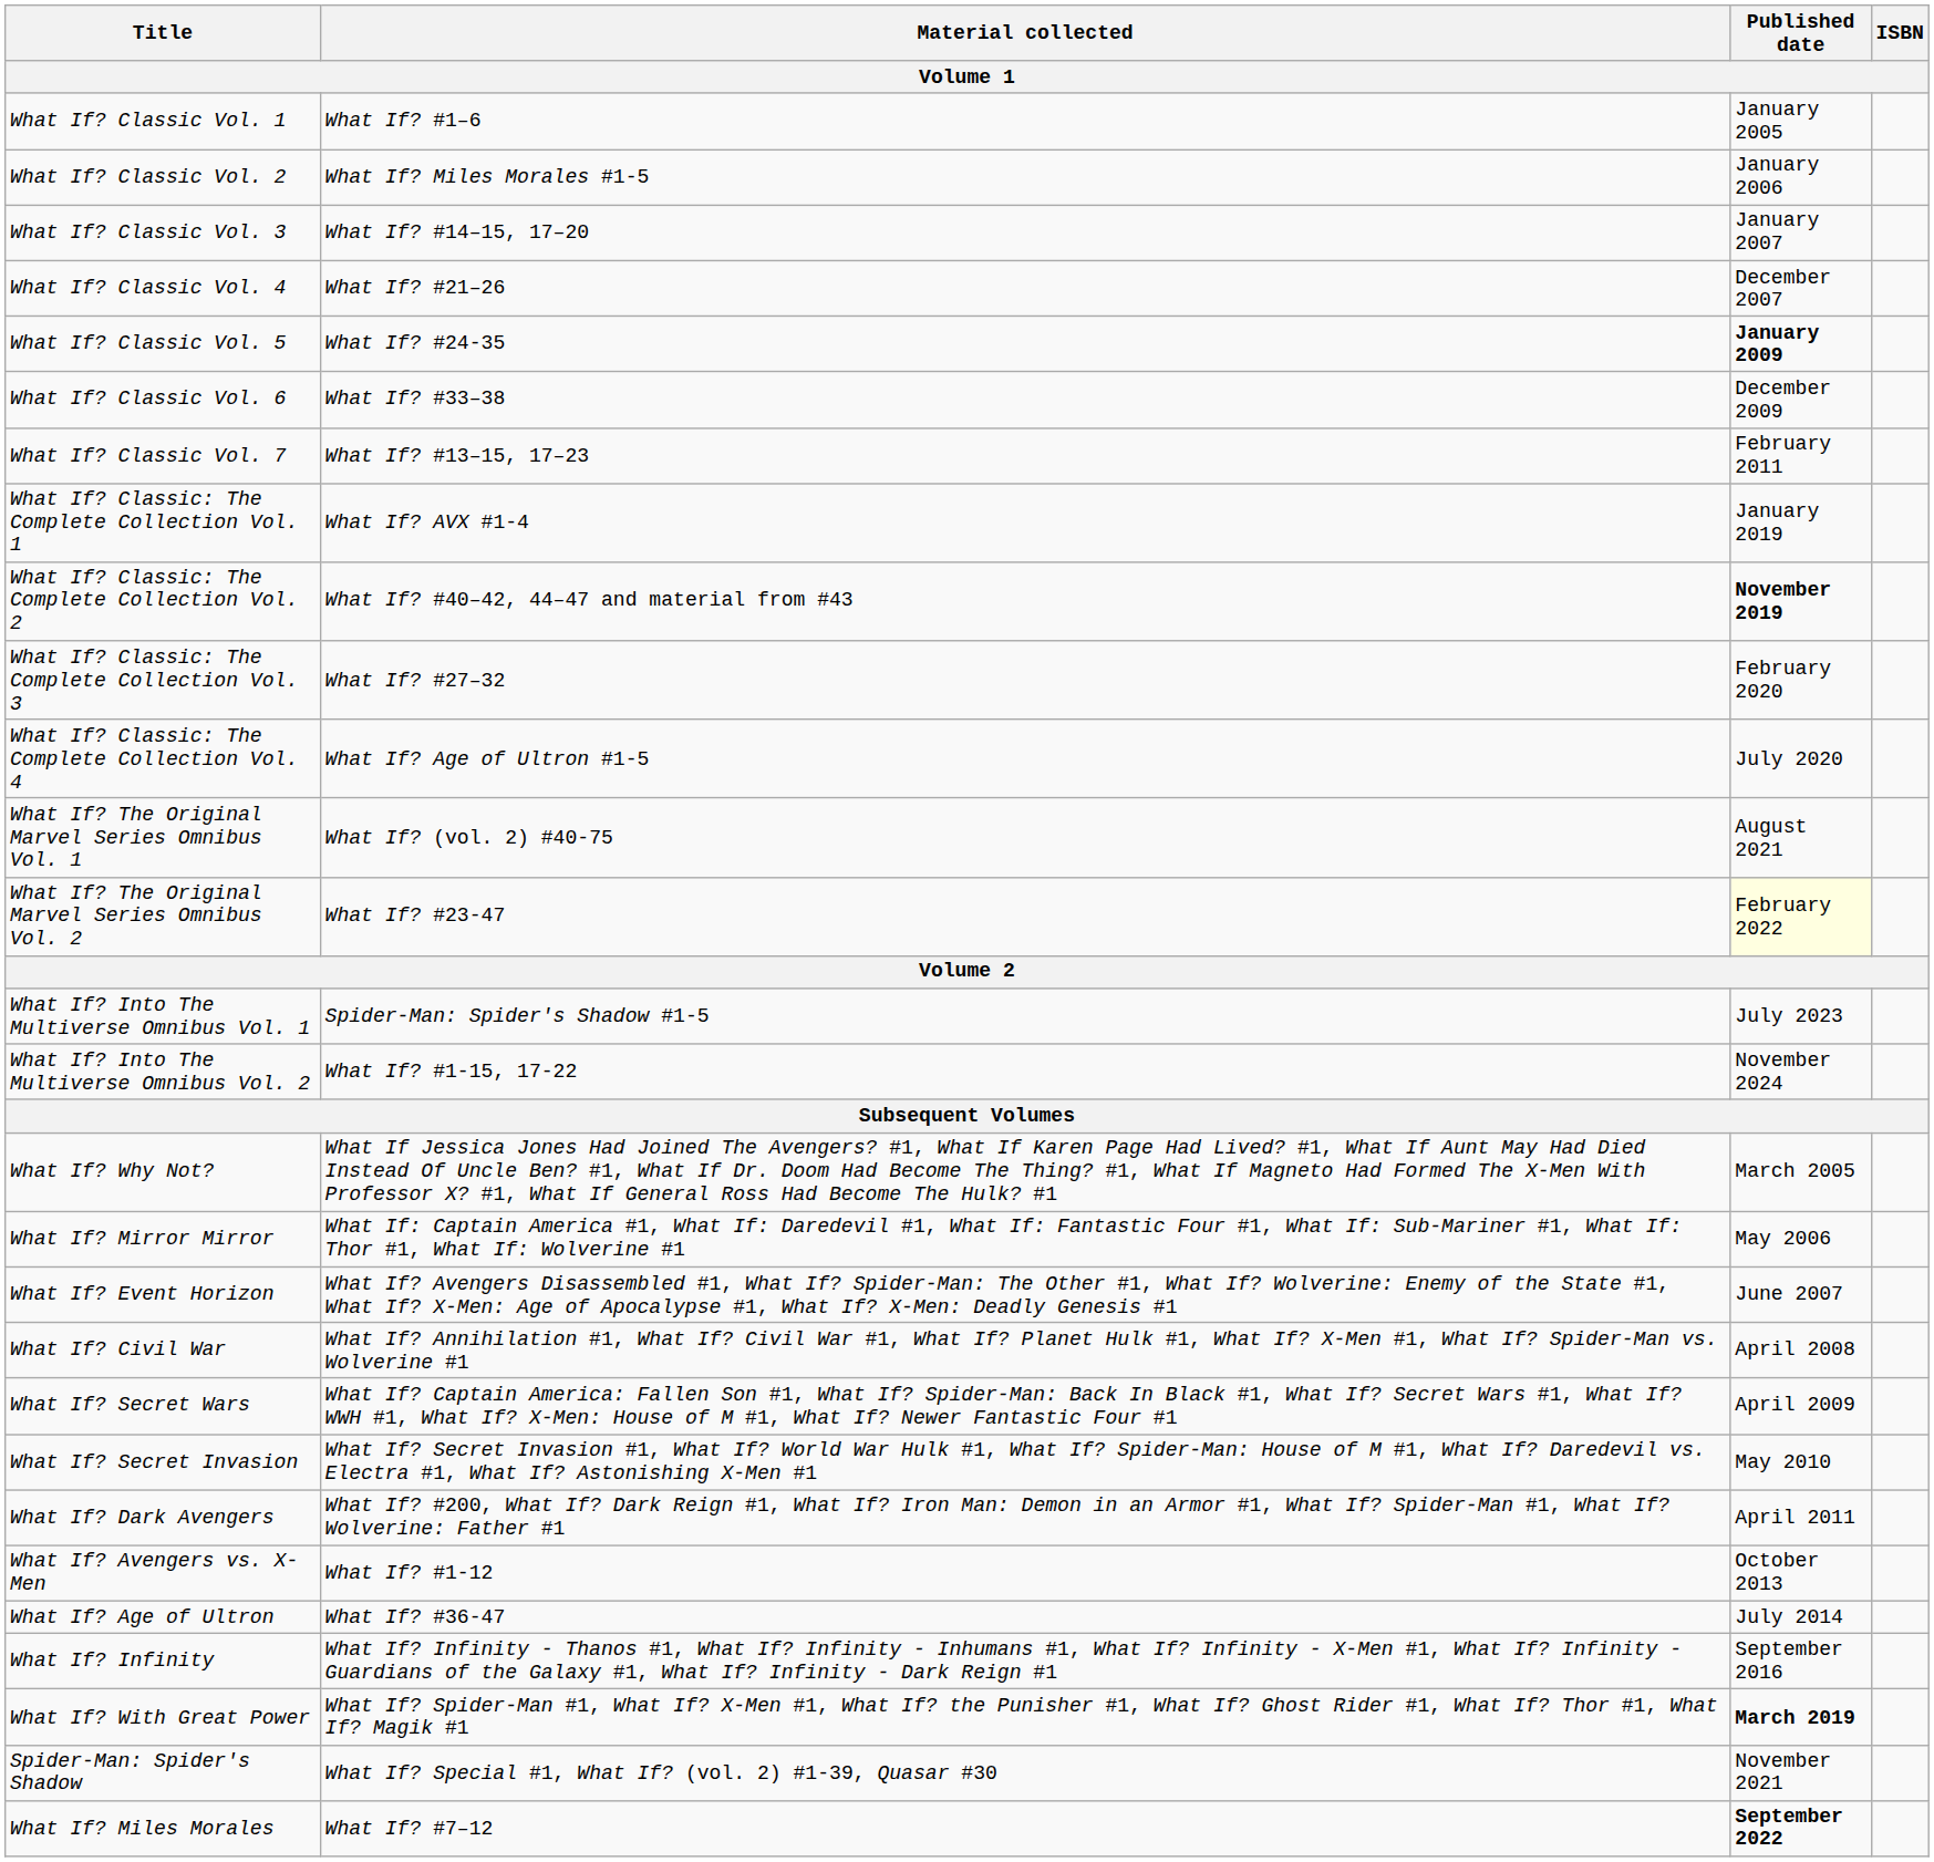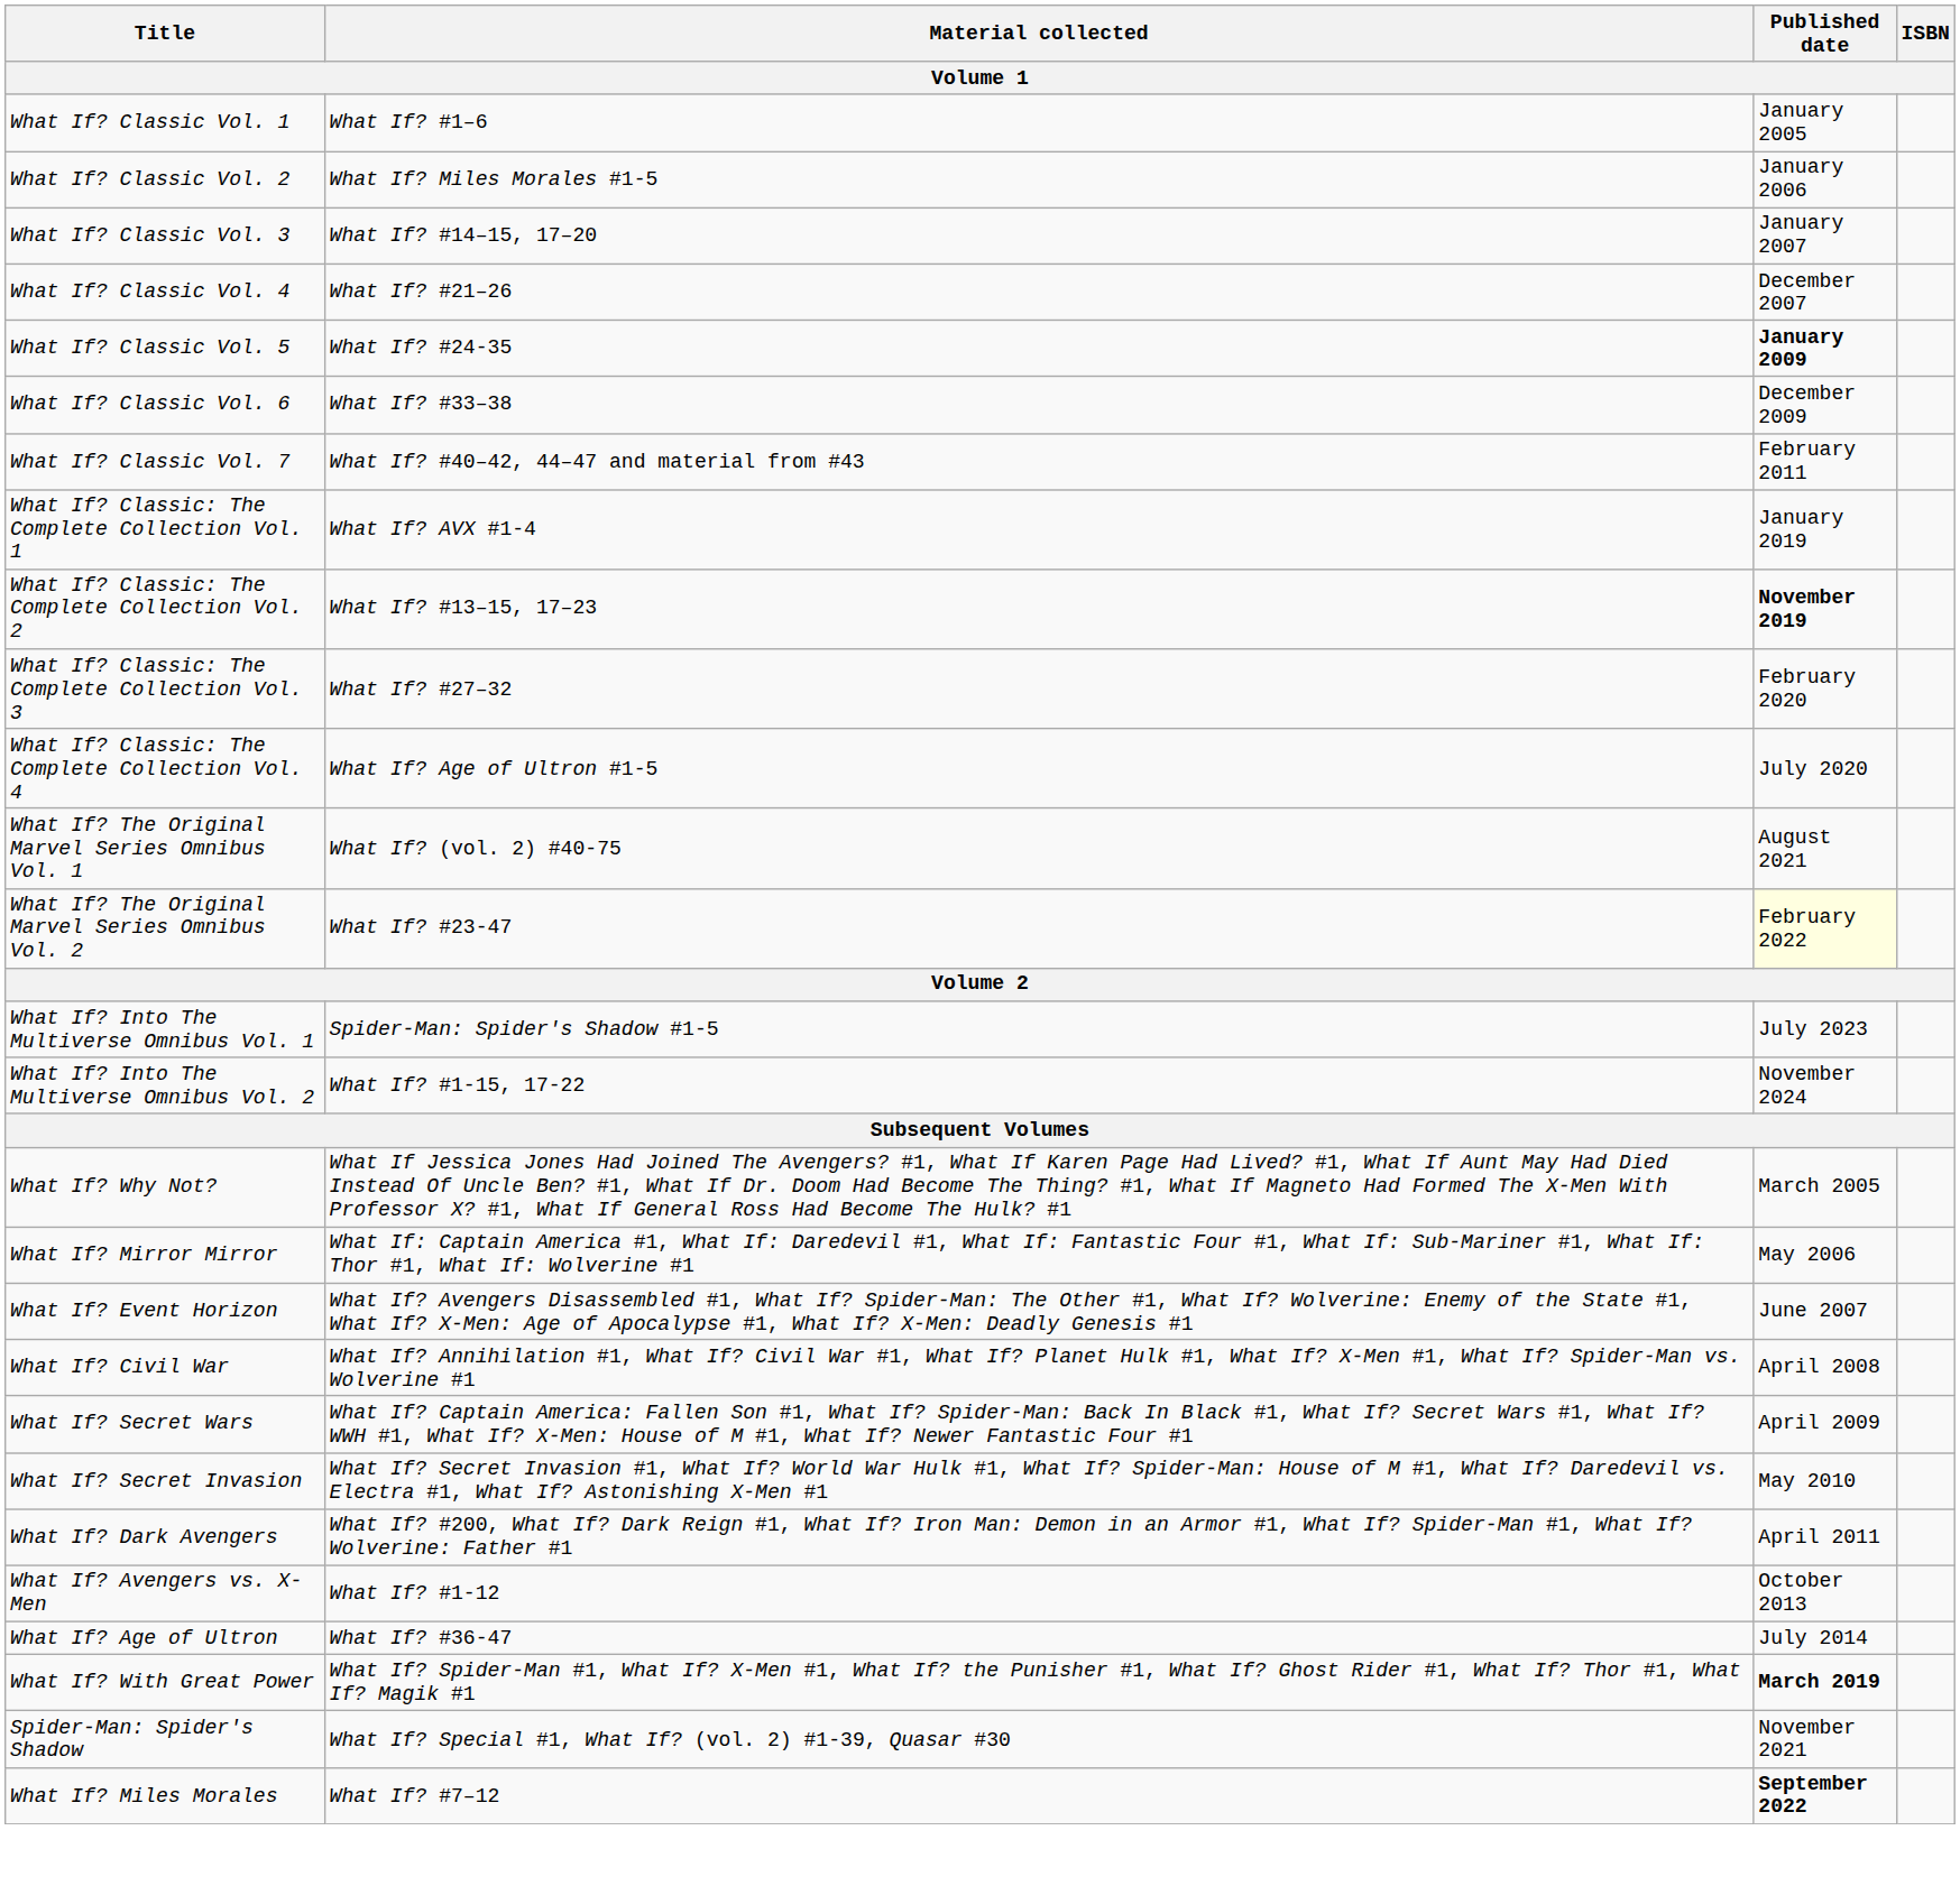 <table class="wikitable">
 <tr>
 <th>Title</th>
 <th>Material collected</th>
 <th>Published date</th>
 <th>ISBN</th>
 </tr>
 <tr>
 <th colspan="4">Volume 1</th>
 </tr>
 <tr>
 <td><em>What If? Classic Vol. 1</em></td>
 <td><em>What If?</em> #1–6</td>
 <td>January 2005</td>
 <td></td>
 </tr>
 <tr>
 <td><em>What If? Classic Vol. 2</em></td>
 <td><em>What If? Miles Morales</em> #1-5</td>
 <td>January 2006</td>
 <td></td>
 </tr>
 <tr>
 <td><em>What If? Classic Vol. 3</em></td>
 <td><em>What If?</em> #14–15, 17–20</td>
 <td>January 2007</td>
 <td></td>
 </tr>
 <tr>
 <td><em>What If? Classic Vol. 4</em></td>
 <td><em>What If?</em> #21–26</td>
 <td>December 2007</td>
 <td></td>
 </tr>
 <tr>
 <td><em>What If? Classic Vol. 5</em></td>
 <td><em>What If?</em> #24-35</td>
 <td><strong>January 2009</strong></td>
 <td></td>
 </tr>
 <tr>
 <td><em>What If? Classic Vol. 6</em></td>
 <td><em>What If?</em> #33–38</td>
 <td>December 2009</td>
 <td></td>
 </tr>
 <tr>
 <td><em>What If? Classic Vol. 7</em></td>
-<td><em>What If?</em> #13–15, 17–23</td>
+<td><em>What If?</em> #40–42, 44–47 and material from #43</td>
 <td>February 2011</td>
 <td></td>
 </tr>
 <tr>
 <td><em>What If? Classic: The Complete Collection Vol. 1</em></td>
 <td><em>What If? AVX</em> #1-4</td>
 <td>January 2019</td>
 <td></td>
 </tr>
 <tr>
 <td><em>What If? Classic: The Complete Collection Vol. 2</em></td>
-<td><em>What If?</em> #40–42, 44–47 and material from #43</td>
+<td><em>What If?</em> #13–15, 17–23</td>
 <td><strong>November 2019</strong></td>
 <td></td>
 </tr>
 <tr>
 <td><em>What If? Classic: The Complete Collection Vol. 3</em></td>
 <td><em>What If?</em> #27–32</td>
 <td>February 2020</td>
 <td></td>
 </tr>
 <tr>
 <td><em>What If? Classic: The Complete Collection Vol. 4</em></td>
 <td><em>What If? Age of Ultron</em> #1-5</td>
 <td>July 2020</td>
 <td></td>
 </tr>
 <tr>
 <td><em>What If? The Original Marvel Series Omnibus Vol. 1</em></td>
 <td><em>What If?</em> (vol. 2) #40-75</td>
 <td>August 2021</td>
 <td></td>
 </tr>
 <tr>
 <td><em>What If? The Original Marvel Series Omnibus Vol. 2</em></td>
 <td><em>What If?</em> #23-47</td>
 <td style="background: lightyellow;">February 2022</td>
 <td></td>
 </tr>
 <tr>
 <th colspan="4">Volume 2</th>
 </tr>
 <tr>
 <td><em>What If? Into The Multiverse Omnibus Vol. 1</em></td>
 <td><em>Spider-Man: Spider's Shadow</em> #1-5</td>
 <td>July 2023</td>
 <td></td>
 </tr>
 <tr>
 <td><em>What If? Into The Multiverse Omnibus Vol. 2</em></td>
 <td><em>What If?</em> #1-15, 17-22</td>
 <td>November 2024</td>
 <td></td>
 </tr>
 <tr>
 <th colspan="4">Subsequent Volumes</th>
 </tr>
 <tr>
 <td><em>What If? Why Not?</em></td>
 <td><em>What If Jessica Jones Had Joined The Avengers?</em> #1, <em>What If Karen Page Had Lived?</em> #1, <em>What If Aunt May Had Died Instead Of Uncle Ben?</em> #1, <em>What If Dr. Doom Had Become The Thing?</em> #1, <em>What If Magneto Had Formed The X-Men With Professor X?</em> #1,  <em>What If General Ross Had Become The Hulk?</em> #1</td>
 <td>March 2005</td>
 <td></td>
 </tr>
 <tr>
 <td><em>What If? Mirror Mirror</em></td>
 <td><em>What If: Captain America</em> #1, <em>What If: Daredevil</em> #1, <em>What If: Fantastic Four</em> #1, <em>What If: Sub-Mariner</em> #1, <em>What If: Thor</em> #1, <em>What If: Wolverine</em> #1</td>
 <td>May 2006</td>
 <td></td>
 </tr>
 <tr>
 <td><em>What If? Event Horizon</em></td>
 <td><em>What If? Avengers Disassembled</em> #1, <em>What If? Spider-Man: The Other</em> #1, <em>What If? Wolverine: Enemy of the State</em> #1, <em>What If? X-Men: Age of Apocalypse</em> #1, <em>What If? X-Men: Deadly Genesis</em> #1</td>
 <td>June 2007</td>
 <td></td>
 </tr>
 <tr>
 <td><em>What If? Civil War</em></td>
 <td><em>What If? Annihilation</em> #1, <em>What If? Civil War</em> #1, <em>What If? Planet Hulk</em> #1, <em>What If? X-Men</em> #1, <em>What If? Spider-Man vs. Wolverine</em> #1</td>
 <td>April 2008</td>
 <td></td>
 </tr>
 <tr>
 <td><em>What If? Secret Wars</em></td>
 <td><em>What If? Captain America: Fallen Son</em> #1, <em>What If? Spider-Man: Back In Black</em> #1, <em>What If? Secret Wars</em> #1, <em>What If? WWH</em> #1, <em>What If? X-Men: House of M</em> #1, <em>What If? Newer Fantastic Four</em> #1</td>
 <td>April 2009</td>
 <td></td>
 </tr>
 <tr>
 <td><em>What If? Secret Invasion</em></td>
 <td><em>What If? Secret Invasion</em> #1, <em>What If? World War Hulk</em> #1, <em>What If? Spider-Man: House of M</em> #1, <em>What If? Daredevil vs. Electra</em> #1, <em>What If? Astonishing X-Men</em> #1</td>
 <td>May 2010</td>
 <td></td>
 </tr>
 <tr>
 <td><em>What If? Dark Avengers</em></td>
 <td><em>What If?</em> #200, <em>What If? Dark Reign</em> #1, <em>What If? Iron Man: Demon in an Armor</em> #1, <em>What If? Spider-Man</em> #1, <em>What If? Wolverine: Father</em> #1</td>
 <td>April 2011</td>
 <td></td>
 </tr>
 <tr>
 <td><em>What If? Avengers vs. X-Men</em></td>
 <td><em>What If?</em> #1-12</td>
 <td>October 2013</td>
 <td></td>
 </tr>
 <tr>
 <td><em>What If? Age of Ultron</em></td>
 <td><em>What If?</em> #36-47</td>
 <td>July 2014</td>
 <td></td>
 </tr>
 <tr>
-<td><em>What If? Infinity</em></td>
-<td><em>What If? Infinity - Thanos</em> #1, <em>What If? Infinity - Inhumans</em> #1, <em>What If? Infinity - X-Men</em> #1, <em>What If? Infinity - Guardians of the Galaxy</em> #1, <em>What If? Infinity - Dark Reign</em> #1</td>
-<td>September 2016</td>
-<td></td>
-</tr>
-<tr>
 <td><em>What If? With Great Power</em></td>
 <td><em>What If? Spider-Man</em> #1, <em>What If? X-Men</em> #1, <em>What If? the Punisher</em> #1, <em>What If? Ghost Rider</em> #1, <em>What If? Thor</em> #1, <em>What If? Magik</em> #1</td>
 <td><strong>March 2019</strong></td>
 <td></td>
 </tr>
 <tr>
 <td><em>Spider-Man: Spider's Shadow</em></td>
 <td><em>What If? Special</em>  #1, <em>What If?</em> (vol. 2) #1-39, <em>Quasar</em> #30</td>
 <td>November 2021</td>
 <td></td>
 </tr>
 <tr>
 <td><em>What If? Miles Morales</em></td>
 <td><em>What If?</em> #7–12</td>
 <td><strong>September 2022</strong></td>
 <td></td>
 </tr>
 </table>
